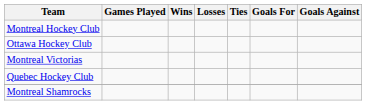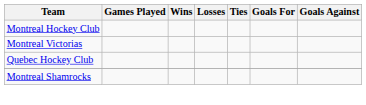 <table class="wikitable">
 <tr>
 <th>Team</th>
 <th>Games Played</th>
 <th>Wins</th>
 <th>Losses</th>
 <th>Ties</th>
 <th>Goals For</th>
 <th>Goals Against</th>
 </tr>
 <tr>
 <td><a href='#'>Montreal Hockey Club</a></td>
-<td></td>
-<td></td>
-<td></td>
-<td></td>
-<td></td>
-<td></td>
-</tr>
-<tr>
-<td><a href='#'>Ottawa Hockey Club</a></td>
 <td></td>
 <td></td>
 <td></td>
 <td></td>
 <td></td>
 <td></td>
 </tr>
 <tr>
 <td><a href='#'>Montreal Victorias</a></td>
 <td></td>
 <td></td>
 <td></td>
 <td></td>
 <td></td>
 <td></td>
 </tr>
 <tr>
 <td><a href='#'>Quebec Hockey Club</a></td>
 <td></td>
 <td></td>
 <td></td>
 <td></td>
 <td></td>
 <td></td>
 </tr>
 <tr>
 </tr>
 <tr>
 <td><a href='#'>Montreal Shamrocks</a></td>
 <td></td>
 <td></td>
 <td></td>
 <td></td>
 <td></td>
 <td></td>
 </tr>
 </table>
